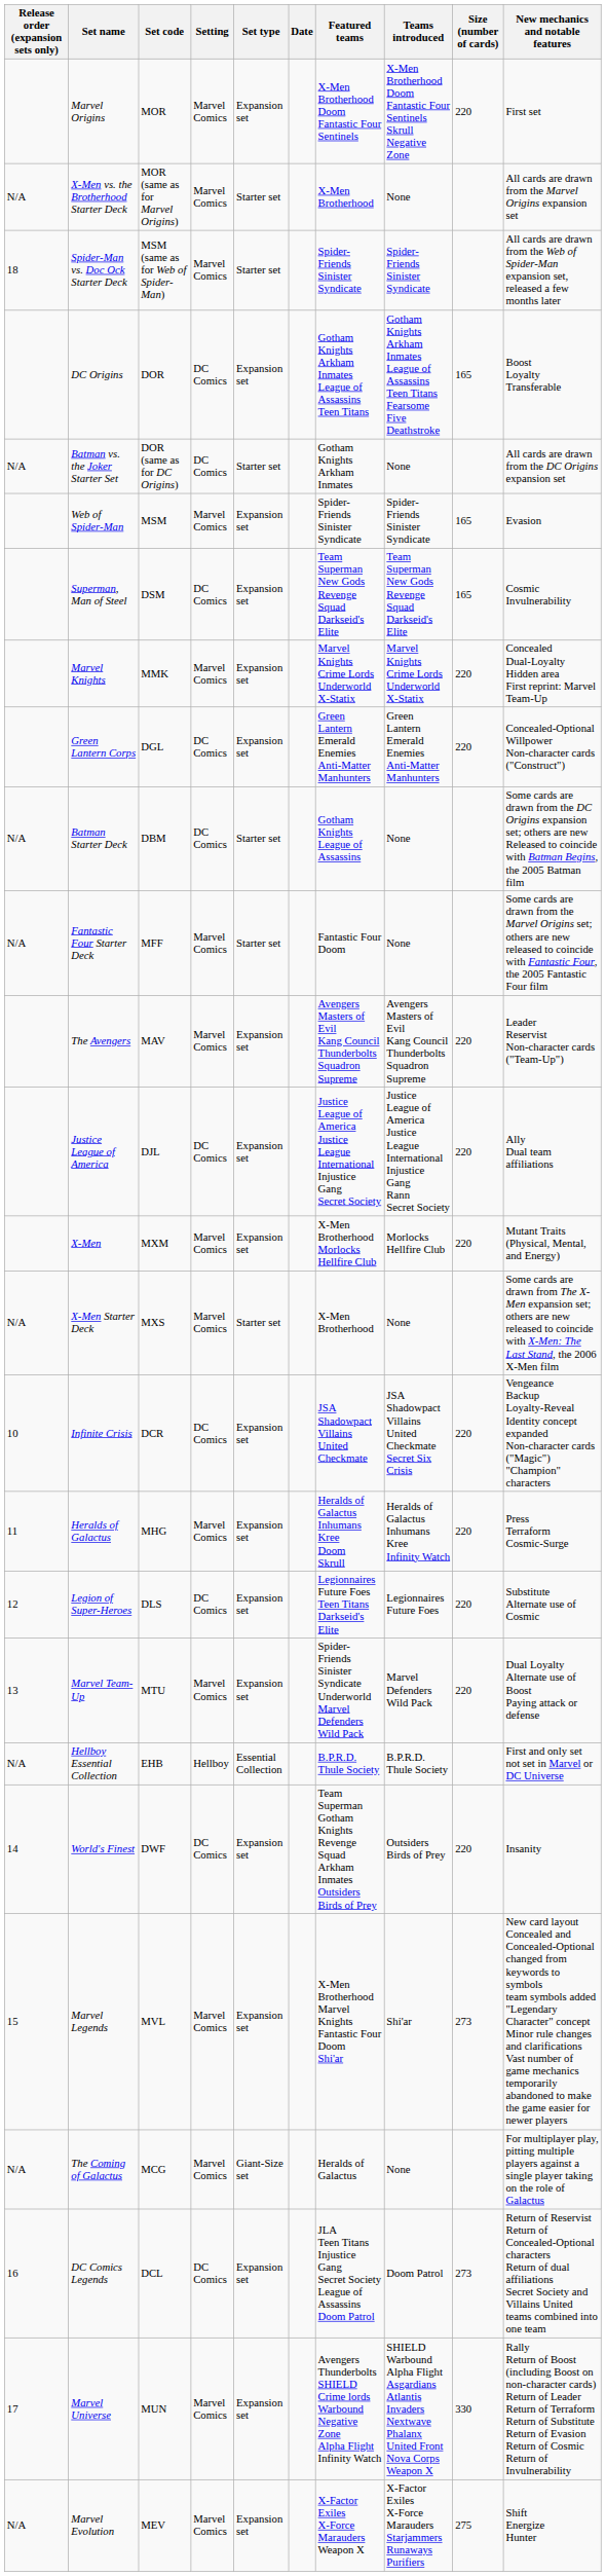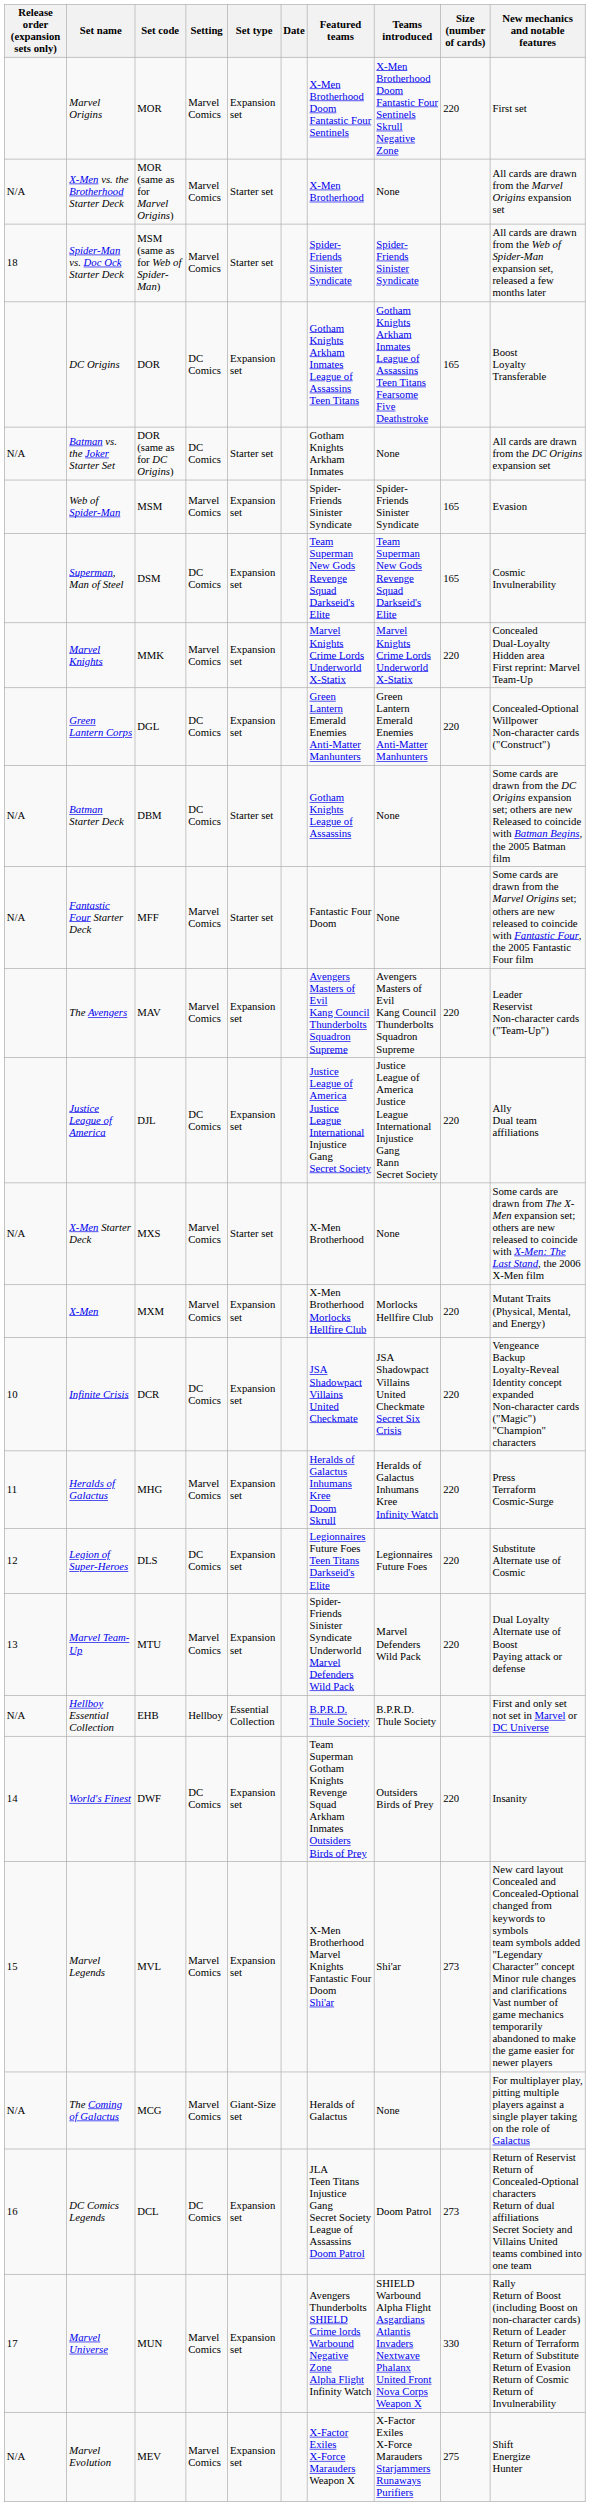 <table class="wikitable sortable">
 <tr>
 <th>Release order (expansion sets only)</th>
 <th>Set name</th>
 <th>Set code</th>
 <th>Setting</th>
 <th>Set type</th>
 <th>Date</th>
 <th>Featured teams</th>
 <th>Teams introduced</th>
 <th>Size (number of cards)</th>
 <th>New mechanics and notable features</th>
 </tr>
 <tr>
 <td></td>
 <td><em>Marvel Origins</em></td>
 <td>MOR</td>
 <td>Marvel Comics</td>
 <td>Expansion set</td>
 <td></td>
 <td><a href='#'>X-Men</a><br><a href='#'>Brotherhood</a><br><a href='#'>Doom</a><br><a href='#'>Fantastic Four</a><br><a href='#'>Sentinels</a><br></td>
 <td><a href='#'>X-Men</a><br><a href='#'>Brotherhood</a><br><a href='#'>Doom</a><br><a href='#'>Fantastic Four</a><br><a href='#'>Sentinels</a><br><a href='#'>Skrull</a><br><a href='#'>Negative Zone</a></td>
 <td>220</td>
 <td>First set</td>
 </tr>
 <tr>
 <td>N/A</td>
 <td><em><a href='#'>X-Men</a> vs. the <a href='#'>Brotherhood</a> Starter Deck</em></td>
 <td>MOR (same as for <em>Marvel Origins</em>)</td>
 <td>Marvel Comics</td>
 <td>Starter set</td>
 <td></td>
 <td><a href='#'>X-Men</a><br><a href='#'>Brotherhood</a></td>
 <td>None</td>
 <td></td>
 <td>All cards are drawn from the <em>Marvel Origins</em> expansion set</td>
 </tr>
 <tr>
 <td>18</td>
 <td><em><a href='#'>Spider-Man</a> vs. <a href='#'>Doc Ock</a> Starter Deck</em></td>
 <td>MSM (same as for <em>Web of Spider-Man</em>)</td>
 <td>Marvel Comics</td>
 <td>Starter set</td>
 <td></td>
 <td><a href='#'>Spider-Friends</a><br><a href='#'>Sinister Syndicate</a></td>
 <td><a href='#'>Spider-Friends</a><br><a href='#'>Sinister Syndicate</a></td>
 <td></td>
 <td>All cards are drawn from the <em>Web of Spider-Man</em> expansion set, released a few months later</td>
 </tr>
 <tr>
 <td></td>
 <td><em>DC Origins</em></td>
 <td>DOR</td>
 <td>DC Comics</td>
 <td>Expansion set</td>
 <td></td>
 <td><a href='#'>Gotham Knights</a><br><a href='#'>Arkham Inmates</a><br> <a href='#'>League of Assassins</a><br><a href='#'>Teen Titans</a></td>
 <td><a href='#'>Gotham Knights</a><br><a href='#'>Arkham Inmates</a><br><a href='#'>League of Assassins</a><br><a href='#'>Teen Titans</a><br><a href='#'>Fearsome Five</a><br><a href='#'>Deathstroke</a></td>
 <td>165</td>
 <td>Boost<br>Loyalty<br>Transferable</td>
 </tr>
 <tr>
 <td>N/A</td>
 <td><em><a href='#'>Batman</a> vs. the <a href='#'>Joker</a> Starter Set</em></td>
 <td>DOR (same as for <em>DC Origins</em>)</td>
 <td>DC Comics</td>
 <td>Starter set</td>
 <td></td>
 <td>Gotham Knights<br>Arkham Inmates</td>
 <td>None</td>
 <td></td>
 <td>All cards are drawn from the <em>DC Origins</em> expansion set</td>
 </tr>
 <tr>
 <td></td>
 <td><em>Web of <a href='#'>Spider-Man</a></em></td>
 <td>MSM</td>
 <td>Marvel Comics</td>
 <td>Expansion set</td>
 <td></td>
 <td>Spider-Friends<br>Sinister Syndicate</td>
 <td>Spider-Friends<br>Sinister Syndicate</td>
 <td>165</td>
 <td>Evasion</td>
 </tr>
 <tr>
 <td></td>
 <td><em><a href='#'>Superman</a>, Man of Steel</em></td>
 <td>DSM</td>
 <td>DC Comics</td>
 <td>Expansion set</td>
 <td></td>
 <td><a href='#'>Team Superman</a><br><a href='#'>New Gods</a><br><a href='#'>Revenge Squad</a><br><a href='#'>Darkseid's Elite</a></td>
 <td><a href='#'>Team Superman</a><br><a href='#'>New Gods</a><br><a href='#'>Revenge Squad</a><br><a href='#'>Darkseid's Elite</a></td>
 <td>165</td>
 <td>Cosmic<br>Invulnerability</td>
 </tr>
 <tr>
 <td></td>
 <td><em><a href='#'>Marvel Knights</a></em></td>
 <td>MMK</td>
 <td>Marvel Comics</td>
 <td>Expansion set</td>
 <td></td>
 <td><a href='#'>Marvel Knights</a><br><a href='#'>Crime Lords</a><br><a href='#'>Underworld</a><br><a href='#'>X-Statix</a></td>
 <td><a href='#'>Marvel Knights</a><br><a href='#'>Crime Lords</a><br><a href='#'>Underworld</a><br><a href='#'>X-Statix</a></td>
 <td>220</td>
 <td>Concealed<br>Dual-Loyalty<br>Hidden area<br>First reprint: Marvel Team-Up</td>
 </tr>
 <tr>
 <td></td>
 <td><em><a href='#'>Green Lantern Corps</a></em></td>
 <td>DGL</td>
 <td>DC Comics</td>
 <td>Expansion set</td>
 <td></td>
 <td><a href='#'>Green Lantern</a><br>Emerald Enemies<br><a href='#'>Anti-Matter</a><br><a href='#'>Manhunters</a></td>
 <td>Green Lantern<br>Emerald Enemies<br><a href='#'>Anti-Matter</a><br><a href='#'>Manhunters</a></td>
 <td>220</td>
 <td>Concealed-Optional<br>Willpower<br>Non-character cards ("Construct")</td>
 </tr>
 <tr>
 <td>N/A</td>
 <td><em><a href='#'>Batman</a> Starter Deck</em></td>
 <td>DBM</td>
 <td>DC Comics</td>
 <td>Starter set</td>
 <td></td>
 <td><a href='#'>Gotham Knights</a><br><a href='#'>League of Assassins</a></td>
 <td>None</td>
 <td></td>
 <td>Some cards are drawn from the <em>DC Origins</em> expansion set; others are new<br>Released to coincide with <em><a href='#'>Batman Begins</a></em>, the 2005 Batman film</td>
 </tr>
 <tr>
 <td>N/A</td>
 <td><em><a href='#'>Fantastic Four</a> Starter Deck</em></td>
 <td>MFF</td>
 <td>Marvel Comics</td>
 <td>Starter set</td>
 <td></td>
 <td>Fantastic Four<br>Doom</td>
 <td>None</td>
 <td></td>
 <td>Some cards are drawn from the <em>Marvel Origins</em> set; others are new<br>released to coincide with <em><a href='#'>Fantastic Four</a></em>, the 2005 Fantastic Four film</td>
 </tr>
 <tr>
 <td></td>
 <td><em>The <a href='#'>Avengers</a></em></td>
 <td>MAV</td>
 <td>Marvel Comics</td>
 <td>Expansion set</td>
 <td></td>
 <td><a href='#'>Avengers</a><br><a href='#'>Masters of Evil</a><br><a href='#'>Kang Council</a><br><a href='#'>Thunderbolts</a><br><a href='#'>Squadron Supreme</a></td>
 <td>Avengers<br>Masters of Evil<br>Kang Council<br>Thunderbolts<br>Squadron Supreme</td>
 <td>220</td>
 <td>Leader<br>Reservist<br>Non-character cards ("Team-Up")</td>
 </tr>
 <tr>
 <td></td>
 <td><em><a href='#'>Justice League of America</a></em></td>
 <td>DJL</td>
 <td>DC Comics</td>
 <td>Expansion set</td>
 <td></td>
 <td><a href='#'>Justice League of America</a><br><a href='#'>Justice League International</a><br>Injustice Gang<br><a href='#'>Secret Society</a></td>
 <td>Justice League of America<br>Justice League International<br>Injustice Gang<br>Rann<br>Secret Society</td>
 <td>220</td>
 <td>Ally<br>Dual team affiliations</td>
 </tr>
 <tr>
+<td>N/A</td>
+<td><em><a href='#'>X-Men</a> Starter Deck</em></td>
+<td>MXS</td>
+<td>Marvel Comics</td>
+<td>Starter set</td>
+<td></td>
+<td>X-Men<br>Brotherhood</td>
+<td>None</td>
+<td></td>
+<td>Some cards are drawn from <em>The X-Men</em> expansion set; others are new<br>released to coincide with <em><a href='#'>X-Men: The Last Stand</a></em>, the 2006 X-Men film</td>
+</tr>
+<tr>
 <td></td>
 <td><em><a href='#'>X-Men</a></em></td>
 <td>MXM</td>
 <td>Marvel Comics</td>
 <td>Expansion set</td>
 <td></td>
 <td>X-Men<br>Brotherhood<br><a href='#'>Morlocks</a><br><a href='#'>Hellfire Club</a></td>
 <td>Morlocks<br>Hellfire Club</td>
 <td>220</td>
 <td>Mutant Traits (Physical, Mental, and Energy)</td>
-</tr>
-<tr>
-<td>N/A</td>
-<td><em><a href='#'>X-Men</a> Starter Deck</em></td>
-<td>MXS</td>
-<td>Marvel Comics</td>
-<td>Starter set</td>
-<td></td>
-<td>X-Men<br>Brotherhood</td>
-<td>None</td>
-<td></td>
-<td>Some cards are drawn from <em>The X-Men</em> expansion set; others are new<br>released to coincide with <em><a href='#'>X-Men: The Last Stand</a></em>, the 2006 X-Men film</td>
 </tr>
 <tr>
 <td>10</td>
 <td><em><a href='#'>Infinite Crisis</a></em></td>
 <td>DCR</td>
 <td>DC Comics</td>
 <td>Expansion set</td>
 <td></td>
 <td><a href='#'>JSA</a><br><a href='#'>Shadowpact</a><br><a href='#'>Villains United</a><br><a href='#'>Checkmate</a></td>
 <td>JSA<br>Shadowpact<br>Villains United<br>Checkmate<br><a href='#'>Secret Six</a><br><a href='#'>Crisis</a></td>
 <td>220</td>
 <td>Vengeance<br>Backup<br>Loyalty-Reveal<br>Identity concept expanded<br>Non-character cards ("Magic")<br>"Champion" characters</td>
 </tr>
 <tr>
 <td>11</td>
 <td><em><a href='#'>Heralds of Galactus</a></em></td>
 <td>MHG</td>
 <td>Marvel Comics</td>
 <td>Expansion set</td>
 <td></td>
 <td><a href='#'>Heralds of Galactus</a><br><a href='#'>Inhumans</a><br><a href='#'>Kree</a><br><a href='#'>Doom</a><br><a href='#'>Skrull</a></td>
 <td>Heralds of Galactus<br>Inhumans<br>Kree<br><a href='#'>Infinity Watch</a></td>
 <td>220</td>
 <td>Press<br>Terraform<br>Cosmic-Surge</td>
 </tr>
 <tr>
 <td>12</td>
 <td><em><a href='#'>Legion of Super-Heroes</a></em></td>
 <td>DLS</td>
 <td>DC Comics</td>
 <td>Expansion set</td>
 <td></td>
 <td><a href='#'>Legionnaires</a><br>Future Foes<br><a href='#'>Teen Titans</a><br><a href='#'>Darkseid's Elite</a></td>
 <td>Legionnaires<br>Future Foes</td>
 <td>220</td>
 <td>Substitute<br>Alternate use of Cosmic</td>
 </tr>
 <tr>
 <td>13</td>
 <td><em><a href='#'>Marvel Team-Up</a></em></td>
 <td>MTU</td>
 <td>Marvel Comics</td>
 <td>Expansion set</td>
 <td></td>
 <td>Spider-Friends<br>Sinister Syndicate<br>Underworld<br><a href='#'>Marvel Defenders</a><br><a href='#'>Wild Pack</a></td>
 <td>Marvel Defenders<br>Wild Pack</td>
 <td>220</td>
 <td>Dual Loyalty<br>Alternate use of Boost<br>Paying attack or defense</td>
 </tr>
 <tr>
 <td>N/A</td>
 <td><em><a href='#'>Hellboy</a> Essential Collection</em></td>
 <td>EHB</td>
 <td>Hellboy</td>
 <td>Essential Collection</td>
 <td></td>
 <td><a href='#'>B.P.R.D.</a><br><a href='#'>Thule Society</a></td>
 <td>B.P.R.D.<br>Thule Society</td>
 <td></td>
 <td>First and only set not set in <a href='#'>Marvel</a> or <a href='#'>DC Universe</a></td>
 </tr>
 <tr>
 <td>14</td>
 <td><em><a href='#'>World's Finest</a></em></td>
 <td>DWF</td>
 <td>DC Comics</td>
 <td>Expansion set</td>
 <td></td>
 <td>Team Superman<br>Gotham Knights<br>Revenge Squad<br>Arkham Inmates<br><a href='#'>Outsiders</a><br><a href='#'>Birds of Prey</a></td>
 <td>Outsiders<br>Birds of Prey</td>
 <td>220</td>
 <td>Insanity<br></td>
 </tr>
 <tr>
 <td>15</td>
 <td><em>Marvel Legends</em></td>
 <td>MVL</td>
 <td>Marvel Comics</td>
 <td>Expansion set</td>
 <td></td>
 <td>X-Men<br>Brotherhood<br>Marvel Knights<br>Fantastic Four<br>Doom<br><a href='#'>Shi'ar</a></td>
 <td>Shi'ar</td>
 <td>273</td>
 <td>New card layout<br>Concealed and Concealed-Optional changed from keywords to symbols<br>team symbols added<br>"Legendary Character" concept<br>Minor rule changes and clarifications<br>Vast number of game mechanics temporarily abandoned to make the game easier for newer players</td>
 </tr>
 <tr>
 <td>N/A</td>
 <td><em>The <a href='#'>Coming of Galactus</a></em></td>
 <td>MCG</td>
 <td>Marvel Comics</td>
 <td>Giant-Size set</td>
 <td></td>
 <td>Heralds of Galactus</td>
 <td>None</td>
 <td></td>
 <td>For multiplayer play, pitting multiple players against a single player taking on the role of <a href='#'>Galactus</a></td>
 </tr>
 <tr>
 <td>16</td>
 <td><em>DC Comics Legends</em></td>
 <td>DCL</td>
 <td>DC Comics</td>
 <td>Expansion set</td>
 <td></td>
 <td>JLA<br>Teen Titans<br>Injustice Gang<br>Secret Society<br>League of Assassins<br><a href='#'>Doom Patrol</a></td>
 <td>Doom Patrol</td>
 <td>273</td>
 <td>Return of Reservist<br>Return of Concealed-Optional characters<br>Return of dual affiliations<br>Secret Society and Villains United teams combined into one team</td>
 </tr>
 <tr>
 <td>17</td>
 <td><em><a href='#'>Marvel Universe</a></em></td>
 <td>MUN</td>
 <td>Marvel Comics</td>
 <td>Expansion set</td>
 <td></td>
 <td>Avengers<br>Thunderbolts<br><a href='#'>SHIELD</a><br><a href='#'>Crime lords</a><br><a href='#'>Warbound</a><br><a href='#'>Negative Zone</a><br><a href='#'>Alpha Flight</a><br>Infinity Watch<br></td>
 <td>SHIELD<br>Warbound<br>Alpha Flight<br><a href='#'>Asgardians</a><br><a href='#'>Atlantis</a><br><a href='#'>Invaders</a><br><a href='#'>Nextwave</a><br><a href='#'>Phalanx</a><br><a href='#'>United Front</a><br><a href='#'>Nova Corps</a><br><a href='#'>Weapon X</a></td>
 <td>330</td>
 <td>Rally<br>Return of Boost (including Boost on non-character cards)<br>Return of Leader<br>Return of Terraform<br>Return of Substitute<br>Return of Evasion<br>Return of Cosmic<br>Return of Invulnerability</td>
 </tr>
 <tr>
 <td>N/A</td>
 <td><em>Marvel Evolution</em></td>
 <td>MEV</td>
 <td>Marvel Comics</td>
 <td>Expansion set</td>
 <td></td>
 <td><a href='#'>X-Factor</a><br><a href='#'>Exiles</a><br><a href='#'>X-Force</a><br><a href='#'>Marauders</a><br>Weapon X</td>
 <td>X-Factor<br>Exiles<br>X-Force<br>Marauders<br><a href='#'>Starjammers</a><br><a href='#'>Runaways</a><br><a href='#'>Purifiers</a></td>
 <td>275</td>
 <td>Shift<br>Energize<br>Hunter</td>
 </tr>
 </table>
